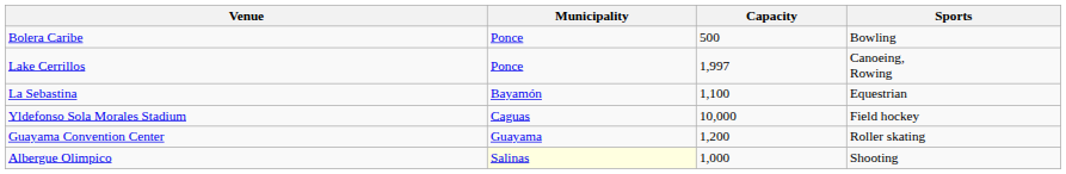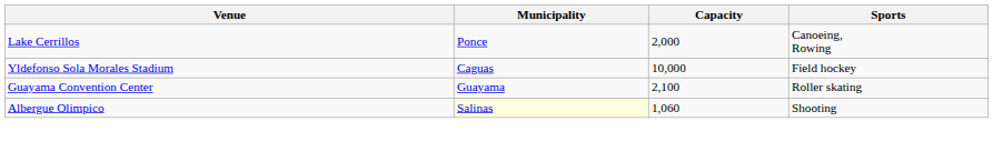 <table class="wikitable" style="width:100%;">
 <tr>
 <th>Venue</th>
 <th>Municipality</th>
 <th>Capacity</th>
 <th>Sports</th>
 </tr>
-<tr align=>
-<td><a href='#'>Bolera Caribe</a></td>
-<td><a href='#'>Ponce</a></td>
-<td>500</td>
-<td>Bowling</td>
-</tr>
 <tr>
 <td><a href='#'>Lake Cerrillos</a></td>
 <td><a href='#'>Ponce</a></td>
-<td>1,997</td>
+<td>2,000</td>
 <td>Canoeing,<br> Rowing</td>
-</tr>
-<tr>
-<td><a href='#'>La Sebastina</a></td>
-<td><a href='#'>Bayamón</a></td>
-<td>1,100</td>
-<td>Equestrian</td>
 </tr>
 <tr>
 <td><a href='#'>Yldefonso Sola Morales Stadium</a></td>
 <td><a href='#'>Caguas</a></td>
 <td>10,000</td>
 <td>Field hockey</td>
 </tr>
 <tr>
 <td><a href='#'>Guayama Convention Center</a></td>
 <td><a href='#'>Guayama</a></td>
-<td>1,200</td>
+<td>2,100</td>
 <td>Roller skating</td>
 </tr>
 <tr>
 <td><a href='#'>Albergue Olimpico</a></td>
 <td style="background: lightyellow;"><a href='#'>Salinas</a></td>
-<td>1,000</td>
+<td>1,060</td>
 <td>Shooting</td>
 </tr>
 </table>
